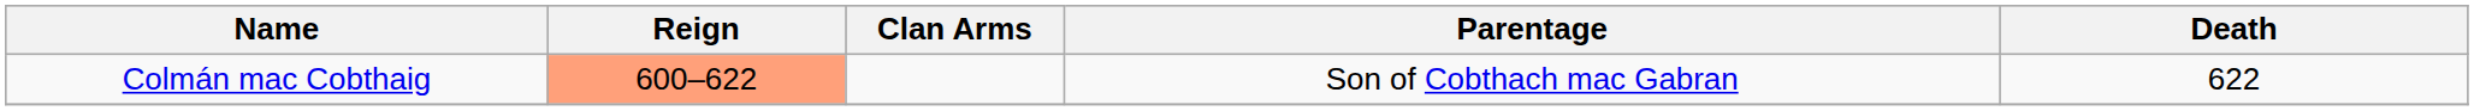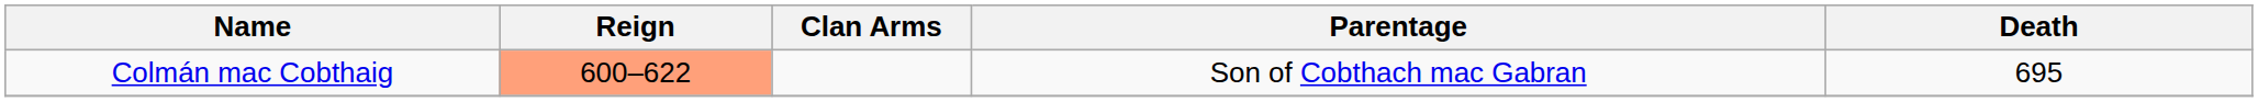 <table style="text-align:center; width:100%" class="wikitable">
 <tr>
 <th style="width:22%">Name</th>
 <th>Reign</th>
 <th style="width:105px">Clan Arms</th>
 <th>Parentage</th>
 <th style="width:19%">Death</th>
 </tr>
 <tr>
 <td><a href='#'>Colmán mac Cobthaig</a></td>
 <td style="background: lightsalmon;">600–622</td>
 <td></td>
 <td>Son of <a href='#'>Cobthach mac Gabran</a></td>
-<td>622</td>
+<td>695</td>
 </tr>
 <tr>
 </tr>
 </table>
